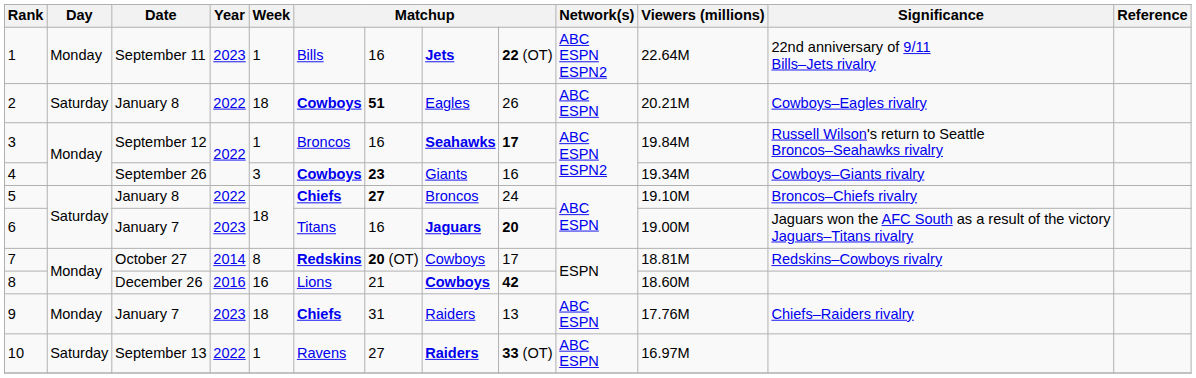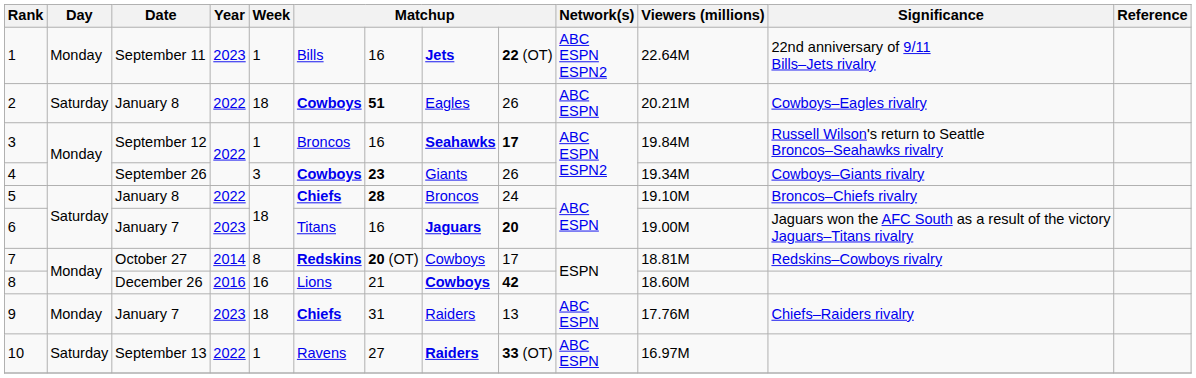 <table class="wikitable sortable">
 <tr>
 <th>Rank</th>
 <th>Day</th>
 <th>Date</th>
 <th>Year</th>
 <th>Week</th>
 <th colspan="4">Matchup</th>
 <th>Network(s)</th>
 <th>Viewers (millions)</th>
 <th>Significance</th>
 <th>Reference</th>
 </tr>
 <tr>
 <td>1</td>
 <td>Monday</td>
 <td>September 11</td>
 <td><a href='#'>2023</a></td>
 <td>1</td>
 <td><a href='#'>Bills</a></td>
 <td>16</td>
 <td><strong><a href='#'>Jets</a></strong></td>
 <td><strong>22</strong> (OT)</td>
 <td><a href='#'>ABC</a><br><a href='#'>ESPN</a><br><a href='#'>ESPN2</a></td>
 <td>22.64M</td>
 <td>22nd anniversary of <a href='#'>9/11</a><br><a href='#'>Bills–Jets rivalry</a></td>
 <td></td>
 </tr>
 <tr>
 <td>2</td>
 <td>Saturday</td>
 <td>January 8</td>
 <td><a href='#'>2022</a></td>
 <td>18</td>
 <td><a href='#'><strong>Cowboys</strong></a></td>
 <td><strong>51</strong></td>
 <td><a href='#'>Eagles</a></td>
 <td>26</td>
 <td><a href='#'>ABC</a><br><a href='#'>ESPN</a></td>
 <td>20.21M</td>
 <td><a href='#'>Cowboys–Eagles rivalry</a></td>
 <td></td>
 </tr>
 <tr>
 <td>3</td>
 <td rowspan="2">Monday</td>
 <td>September 12</td>
 <td rowspan="2"><a href='#'>2022</a></td>
 <td>1</td>
 <td><a href='#'>Broncos</a></td>
 <td>16</td>
 <td><a href='#'><strong>Seahawks</strong></a></td>
 <td><strong>17</strong></td>
 <td rowspan="2"><a href='#'>ABC</a><br><a href='#'>ESPN</a><br><a href='#'>ESPN2</a></td>
 <td>19.84M</td>
 <td><a href='#'>Russell Wilson</a>'s return to Seattle<br><a href='#'>Broncos–Seahawks rivalry</a></td>
 <td></td>
 </tr>
 <tr>
 <td>4</td>
 <td>September 26</td>
 <td>3</td>
 <td><a href='#'><strong>Cowboys</strong></a></td>
 <td><strong>23</strong></td>
 <td><a href='#'>Giants</a></td>
-<td>16</td>
+<td>26</td>
 <td>19.34M</td>
 <td><a href='#'>Cowboys–Giants rivalry</a></td>
 <td></td>
 </tr>
 <tr>
 <td>5</td>
 <td rowspan="2">Saturday</td>
 <td>January 8</td>
 <td><a href='#'>2022</a></td>
 <td rowspan="2">18</td>
 <td><a href='#'><strong>Chiefs</strong></a></td>
-<td><strong>27</strong></td>
+<td><strong>28</strong></td>
 <td><a href='#'>Broncos</a></td>
 <td>24</td>
 <td rowspan="2"><a href='#'>ABC</a><br><a href='#'>ESPN</a></td>
 <td>19.10M</td>
 <td><a href='#'>Broncos–Chiefs rivalry</a></td>
 <td></td>
 </tr>
 <tr>
 <td>6</td>
 <td>January 7</td>
 <td><a href='#'>2023</a></td>
 <td><a href='#'>Titans</a></td>
 <td>16</td>
 <td><a href='#'><strong>Jaguars</strong></a></td>
 <td><strong>20</strong></td>
 <td>19.00M</td>
 <td>Jaguars won the <a href='#'>AFC South</a> as a result of the victory<br><a href='#'>Jaguars–Titans rivalry</a></td>
 <td></td>
 </tr>
 <tr>
 <td>7</td>
 <td rowspan="2">Monday</td>
 <td>October 27</td>
 <td><a href='#'>2014</a></td>
 <td>8</td>
 <td><a href='#'><strong>Redskins</strong></a></td>
 <td><strong>20</strong> (OT)</td>
 <td><a href='#'>Cowboys</a></td>
 <td>17</td>
 <td rowspan="2">ESPN</td>
 <td>18.81M</td>
 <td><a href='#'>Redskins–Cowboys rivalry</a></td>
 <td></td>
 </tr>
 <tr>
 <td>8</td>
 <td>December 26</td>
 <td><a href='#'>2016</a></td>
 <td>16</td>
 <td><a href='#'>Lions</a></td>
 <td>21</td>
 <td><a href='#'><strong>Cowboys</strong></a></td>
 <td><strong>42</strong></td>
 <td>18.60M</td>
 <td></td>
 <td></td>
 </tr>
 <tr>
 <td>9</td>
 <td>Monday</td>
 <td>January 7</td>
 <td><a href='#'>2023</a></td>
 <td>18</td>
 <td><a href='#'><strong>Chiefs</strong></a></td>
 <td>31</td>
 <td><a href='#'>Raiders</a></td>
 <td>13</td>
 <td><a href='#'>ABC</a><br><a href='#'>ESPN</a></td>
 <td>17.76M</td>
 <td><a href='#'>Chiefs–Raiders rivalry</a></td>
 <td></td>
 </tr>
 <tr>
 <td>10</td>
 <td>Saturday</td>
 <td>September 13</td>
 <td><a href='#'>2022</a></td>
 <td>1</td>
 <td><a href='#'>Ravens</a></td>
 <td>27</td>
 <td><a href='#'><strong>Raiders</strong></a></td>
 <td><strong>33</strong> (OT)</td>
 <td><a href='#'>ABC</a><br><a href='#'>ESPN</a></td>
 <td>16.97M</td>
 <td></td>
 <td></td>
 </tr>
 <tr>
 </tr>
 </table>
